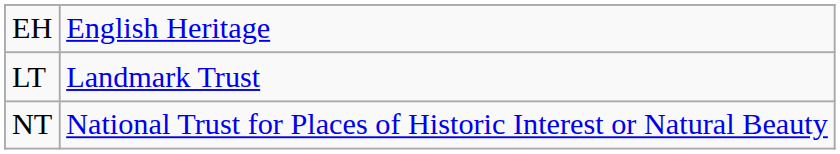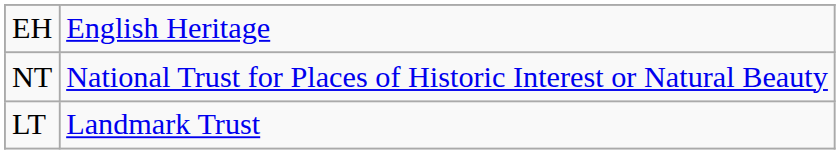 <table class="wikitable">
 <tr>
 <td>EH</td>
 <td><a href='#'>English Heritage</a></td>
 </tr>
 <tr>
+<td>NT</td>
+<td><a href='#'>National Trust for Places of Historic Interest or Natural Beauty</a></td>
+</tr>
+<tr>
 <td>LT</td>
 <td><a href='#'>Landmark Trust</a></td>
 </tr>
-<tr>
-<td>NT</td>
-<td><a href='#'>National Trust for Places of Historic Interest or Natural Beauty</a></td>
-</tr>
 </table>
